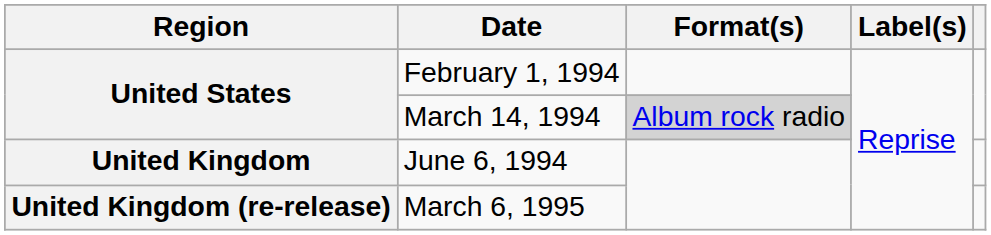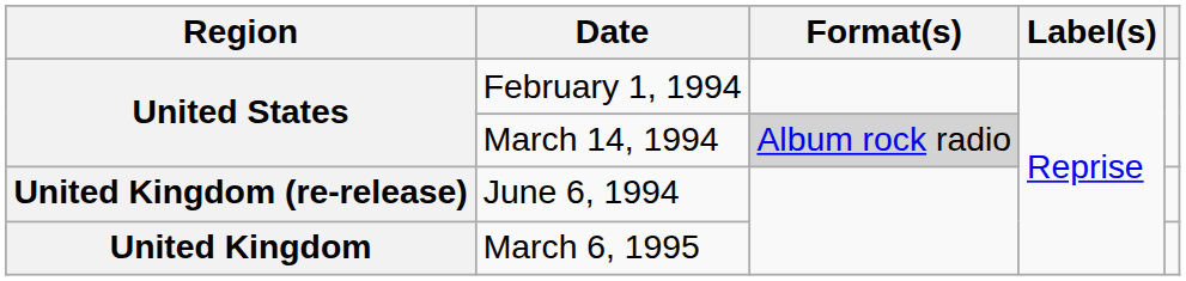 <table class="wikitable plainrowheaders">
 <tr>
 <th scope="col">Region</th>
 <th scope="col">Date</th>
 <th scope="col">Format(s)</th>
 <th scope="col">Label(s)</th>
 <th scope="col"></th>
 </tr>
 <tr>
 <th scope="row" rowspan="2">United States</th>
 <td>February 1, 1994</td>
 <td></td>
 <td rowspan="4"><a href='#'>Reprise</a></td>
 <td rowspan="2"></td>
 </tr>
 <tr>
 <td>March 14, 1994</td>
 <td style="background: lightgrey;"><a href='#'>Album rock</a> radio</td>
 </tr>
 <tr>
-<th scope="row">United Kingdom</th>
+<th scope="row">United Kingdom (re-release)</th>
 <td>June 6, 1994</td>
 <td rowspan="2"></td>
 <td></td>
 </tr>
 <tr>
-<th scope="row">United Kingdom (re-release)</th>
+<th scope="row">United Kingdom</th>
 <td>March 6, 1995</td>
 <td></td>
 </tr>
 </table>
